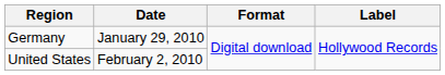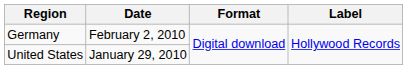 <table class=wikitable>
 <tr>
 <th>Region</th>
 <th>Date</th>
 <th>Format</th>
 <th>Label</th>
 </tr>
 <tr>
 <td>Germany </td>
-<td>January 29, 2010</td>
+<td>February 2, 2010</td>
 <td rowspan="2"><a href='#'>Digital download</a></td>
 <td rowspan="2"><a href='#'>Hollywood Records</a></td>
 </tr>
 <tr>
 <td>United States </td>
-<td>February 2, 2010</td>
+<td>January 29, 2010</td>
 </tr>
 </table>
